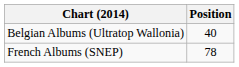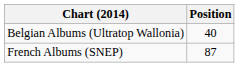 <table class="wikitable sortable">
 <tr>
 <th>Chart (2014)</th>
 <th>Position</th>
 </tr>
 <tr>
 <td>Belgian Albums (Ultratop Wallonia)</td>
 <td align="center">40</td>
 </tr>
 <tr>
 <td>French Albums (SNEP)</td>
-<td align="center">78</td>
+<td align="center">87</td>
 </tr>
 </table>
